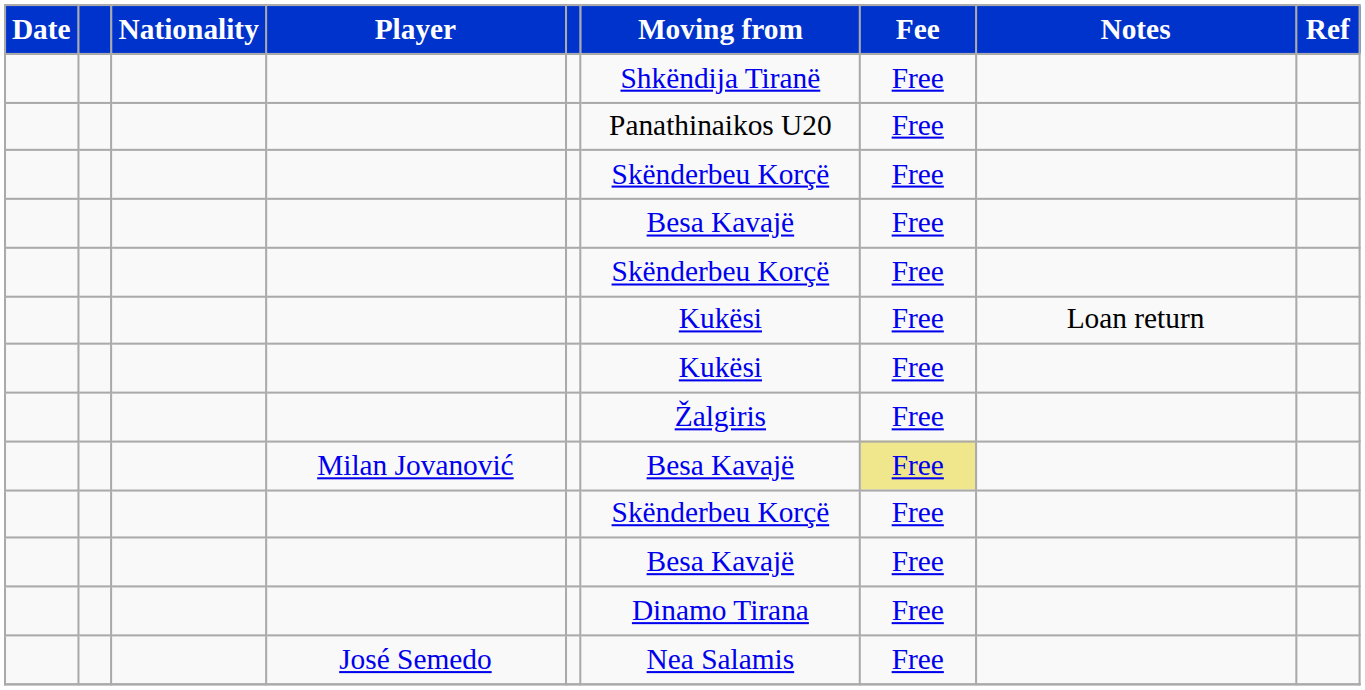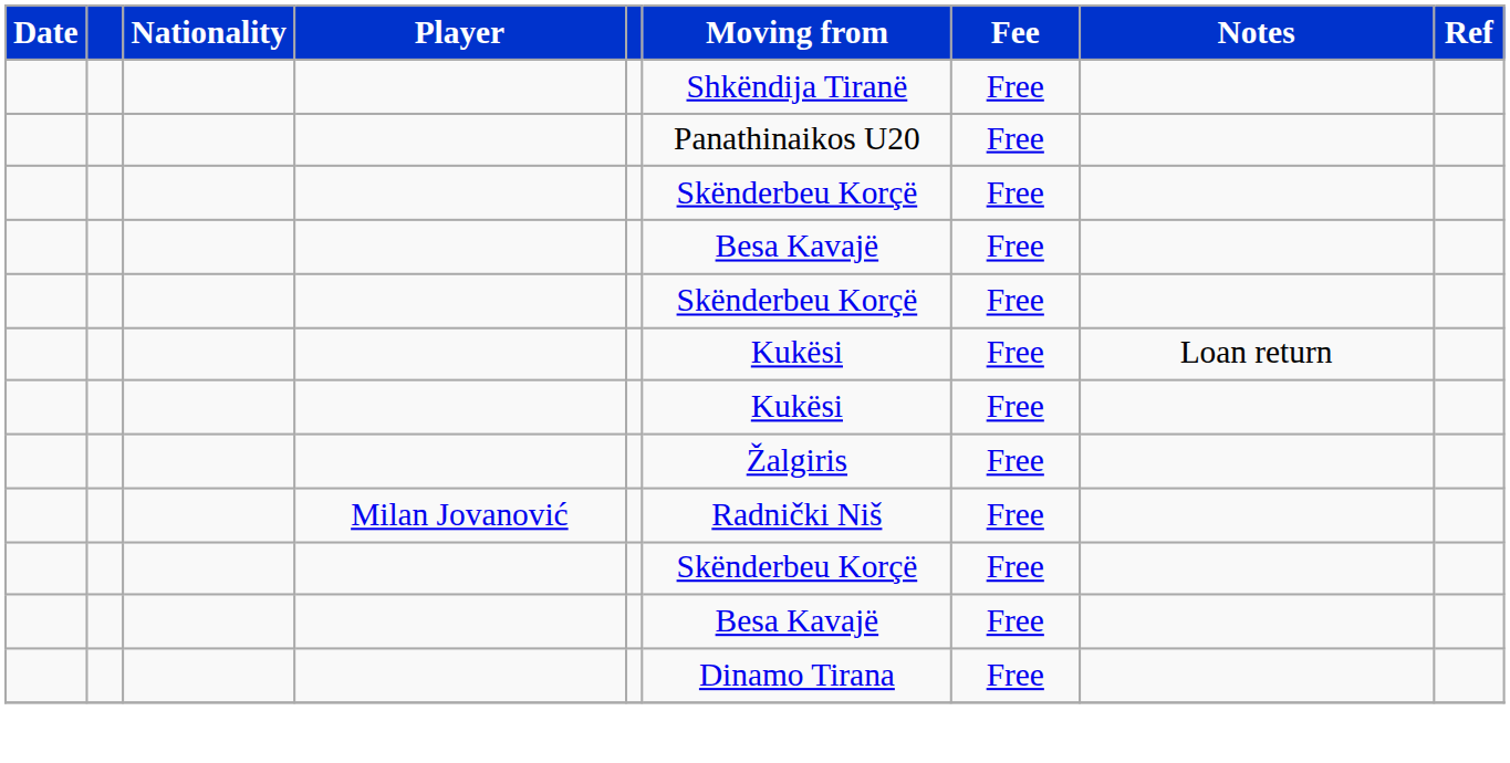 <table class="wikitable"  style="text-align:center; font-size:90%; ">
 <tr>
 <th style="background:#03c; color:white; width:15px;">Date</th>
 <th style="background:#03c; color:white; width:10px;"></th>
 <th style="background:#03c; color:white; width:10px;">Nationality</th>
 <th style="background:#03c; color:white; width:140px;">Player</th>
 <th style="background:#03c; color:white; width:1px;"></th>
 <th style="background:#03c; color:white; width:130px;">Moving from</th>
 <th style="background:#03c; color:white; width:50px;">Fee</th>
 <th style="background:#03c; color:white; width:150px;">Notes</th>
 <th style="background:#03c; color:white; width:25px;">Ref</th>
 </tr>
 <tr>
 <td></td>
 <td align=center></td>
 <td align=center></td>
 <td></td>
 <td></td>
 <td><a href='#'>Shkëndija Tiranë</a></td>
 <td align=center><a href='#'>Free</a></td>
 <td align=center></td>
 <td align=center></td>
 </tr>
 <tr>
 <td></td>
 <td align=center></td>
 <td align=center></td>
 <td></td>
 <td></td>
 <td>Panathinaikos U20</td>
 <td align=center><a href='#'>Free</a></td>
 <td align=center></td>
 <td align=center></td>
 </tr>
 <tr>
 <td></td>
 <td align=center></td>
 <td align=center></td>
 <td></td>
 <td></td>
 <td><a href='#'>Skënderbeu Korçë</a></td>
 <td align=center><a href='#'>Free</a></td>
 <td align=center></td>
 <td align=center></td>
 </tr>
 <tr>
 <td></td>
 <td align=center></td>
 <td align=center></td>
 <td></td>
 <td></td>
 <td><a href='#'>Besa Kavajë</a></td>
 <td align=center><a href='#'>Free</a></td>
 <td align=center></td>
 <td align=center></td>
 </tr>
 <tr>
 <td></td>
 <td align=center></td>
 <td align=center></td>
 <td></td>
 <td></td>
 <td><a href='#'>Skënderbeu Korçë</a></td>
 <td align=center><a href='#'>Free</a></td>
 <td align=center></td>
 <td align=center></td>
 </tr>
 <tr>
 <td></td>
 <td align=center></td>
 <td align=center></td>
 <td></td>
 <td></td>
 <td><a href='#'>Kukësi</a></td>
 <td align=center><a href='#'>Free</a></td>
 <td align=center>Loan return</td>
 <td align=center></td>
 </tr>
 <tr>
 <td></td>
 <td align=center></td>
 <td align=center></td>
 <td></td>
 <td></td>
 <td><a href='#'>Kukësi</a></td>
 <td align=center><a href='#'>Free</a></td>
 <td align=center></td>
 <td align=center></td>
 </tr>
 <tr>
 <td></td>
 <td align=center></td>
 <td align=center></td>
 <td></td>
 <td></td>
 <td><a href='#'>Žalgiris</a></td>
 <td align=center><a href='#'>Free</a></td>
 <td align=center></td>
 <td align=center></td>
 </tr>
 <tr>
 <td></td>
 <td align=center></td>
 <td align=center></td>
 <td><a href='#'>Milan Jovanović</a></td>
 <td></td>
-<td><a href='#'>Besa Kavajë</a></td>
-<td align=center style="background: khaki;"><a href='#'>Free</a></td>
+<td><a href='#'>Radnički Niš</a></td>
+<td align=center><a href='#'>Free</a></td>
 <td align=center></td>
 <td align=center></td>
 </tr>
 <tr>
 <td></td>
 <td align=center></td>
 <td align=center></td>
 <td></td>
 <td></td>
 <td><a href='#'>Skënderbeu Korçë</a></td>
 <td align=center><a href='#'>Free</a></td>
 <td align=center></td>
 <td align=center></td>
 </tr>
 <tr>
 <td></td>
 <td align=center></td>
 <td align=center></td>
 <td></td>
 <td></td>
 <td><a href='#'>Besa Kavajë</a></td>
 <td align=center><a href='#'>Free</a></td>
 <td align=center></td>
 <td align=center></td>
 </tr>
 <tr>
 <td></td>
 <td align=center></td>
 <td align=center></td>
 <td></td>
 <td></td>
 <td><a href='#'>Dinamo Tirana</a></td>
 <td align=center><a href='#'>Free</a></td>
 <td align=center></td>
 <td align=center></td>
 </tr>
 <tr>
-<td></td>
-<td align=center></td>
-<td align=center></td>
-<td><a href='#'>José Semedo</a></td>
-<td></td>
-<td><a href='#'>Nea Salamis</a></td>
-<td align=center><a href='#'>Free</a></td>
-<td align=center></td>
-<td align=center></td>
-</tr>
-<tr>
 </tr>
 </table>
